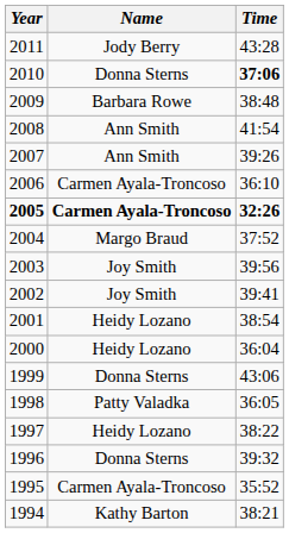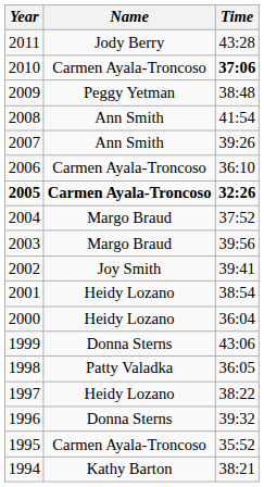 <table class="wikitable" style="text-align:center" border="1">
 <tr>
 <th><em>Year</em></th>
 <th><em>Name</em></th>
 <th><em>Time</em></th>
 </tr>
 <tr>
 <td>2011</td>
 <td>Jody Berry</td>
 <td>43:28</td>
 </tr>
 <tr>
 <td>2010</td>
-<td>Donna Sterns</td>
+<td>Carmen Ayala-Troncoso</td>
 <td><strong>37:06</strong></td>
 </tr>
 <tr>
 <td>2009</td>
-<td>Barbara Rowe</td>
+<td>Peggy Yetman</td>
 <td>38:48</td>
 </tr>
 <tr>
 <td>2008</td>
 <td>Ann Smith</td>
 <td>41:54</td>
 </tr>
 <tr>
 <td>2007</td>
 <td>Ann Smith</td>
 <td>39:26</td>
 </tr>
 <tr>
 <td>2006</td>
 <td>Carmen Ayala-Troncoso</td>
 <td>36:10</td>
 </tr>
 <tr>
 <td><strong>2005</strong></td>
 <td><strong>Carmen Ayala-Troncoso</strong></td>
 <td><strong>32:26</strong></td>
 </tr>
 <tr>
 <td>2004</td>
 <td>Margo Braud</td>
 <td>37:52</td>
 </tr>
 <tr>
 <td>2003</td>
-<td>Joy Smith</td>
+<td>Margo Braud</td>
 <td>39:56</td>
 </tr>
 <tr>
 <td>2002</td>
 <td>Joy Smith</td>
 <td>39:41</td>
 </tr>
 <tr>
 <td>2001</td>
 <td>Heidy Lozano</td>
 <td>38:54</td>
 </tr>
 <tr>
 <td>2000</td>
 <td>Heidy Lozano</td>
 <td>36:04</td>
 </tr>
 <tr>
 <td>1999</td>
 <td>Donna Sterns</td>
 <td>43:06</td>
 </tr>
 <tr>
 <td>1998</td>
 <td>Patty Valadka</td>
 <td>36:05</td>
 </tr>
 <tr>
 <td>1997</td>
 <td>Heidy Lozano</td>
 <td>38:22</td>
 </tr>
 <tr>
 <td>1996</td>
 <td>Donna Sterns</td>
 <td>39:32</td>
 </tr>
 <tr>
 <td>1995</td>
 <td>Carmen Ayala-Troncoso</td>
 <td>35:52</td>
 </tr>
 <tr>
 <td>1994</td>
 <td>Kathy Barton</td>
 <td>38:21</td>
 </tr>
 </table>
